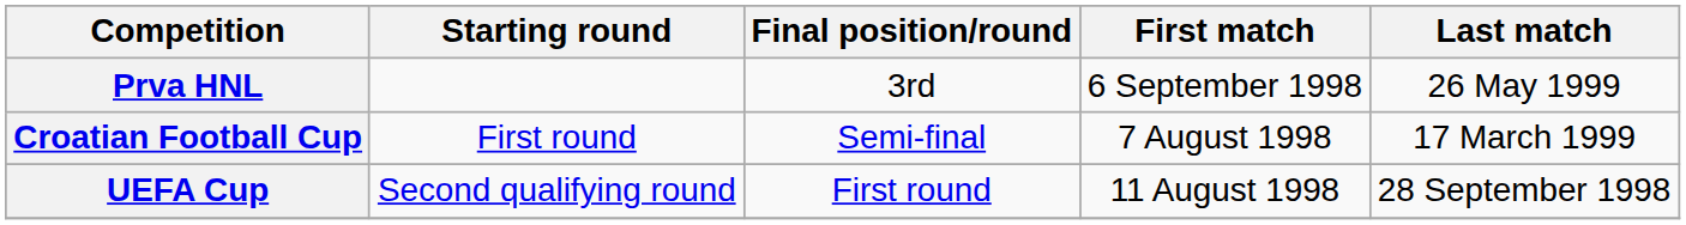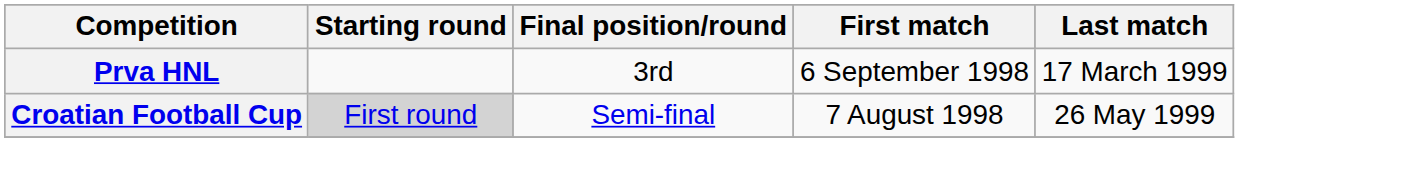 <table class="wikitable plainrowheaders" style="text-align:center;">
 <tr>
 <th scope=col>Competition</th>
 <th scope=col>Starting round</th>
 <th scope=col>Final position/round</th>
 <th scope=col>First match</th>
 <th scope=col>Last match</th>
 </tr>
 <tr>
 <th scope=row align=left><a href='#'>Prva HNL</a></th>
 <td></td>
 <td>3rd</td>
 <td>6 September 1998</td>
-<td>26 May 1999</td>
+<td>17 March 1999</td>
 </tr>
 <tr>
 <th scope=row align=left><a href='#'>Croatian Football Cup</a></th>
-<td><a href='#'>First round</a></td>
+<td style="background: lightgrey;"><a href='#'>First round</a></td>
 <td><a href='#'>Semi-final</a></td>
 <td>7 August 1998</td>
-<td>17 March 1999</td>
-</tr>
-<tr>
-<th scope=row align=left><a href='#'>UEFA Cup</a></th>
-<td><a href='#'>Second qualifying round</a></td>
-<td><a href='#'>First round</a></td>
-<td>11 August 1998</td>
-<td>28 September 1998</td>
+<td>26 May 1999</td>
 </tr>
 <tr>
 </tr>
 </table>
